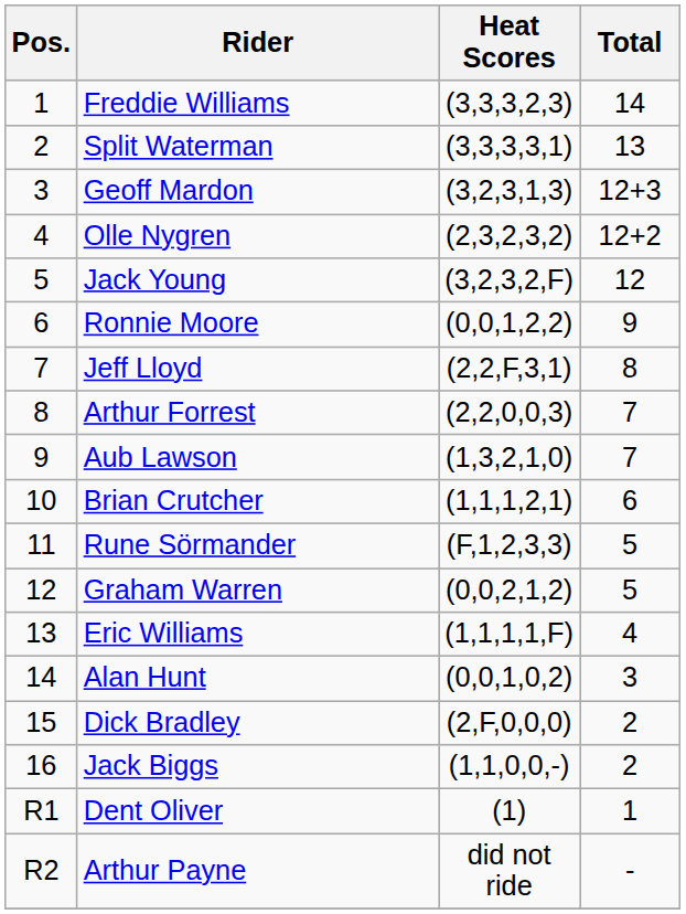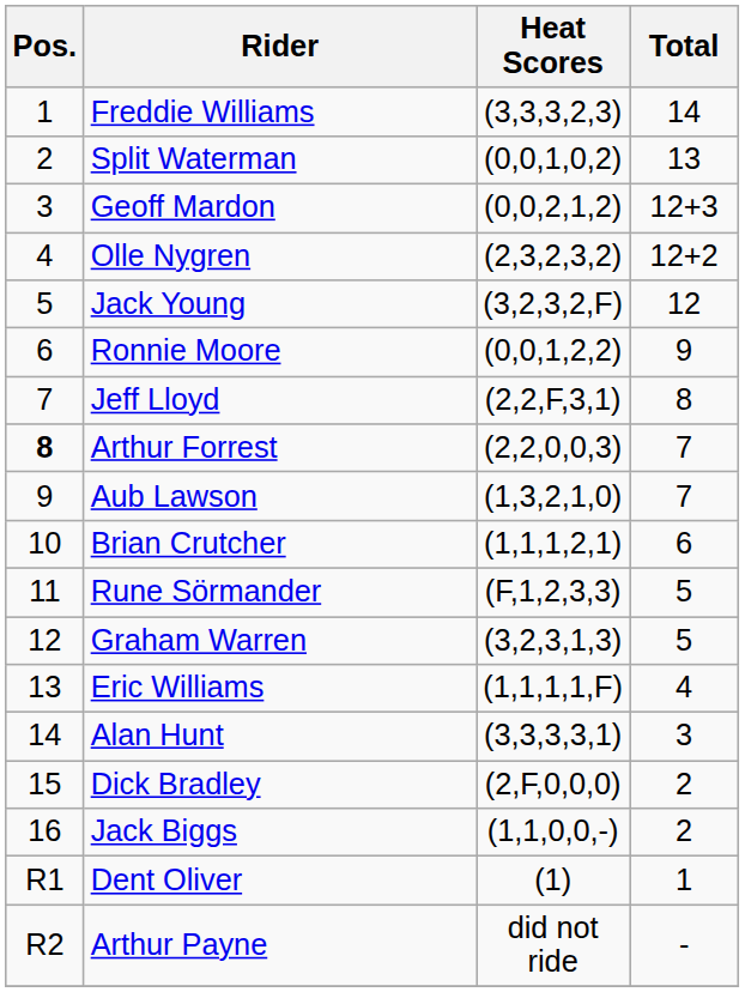 <table class=wikitable>
 <tr>
 <th width=25px>Pos.</th>
 <th width=200px>Rider</th>
 <th width=70px>Heat Scores</th>
 <th width=50px>Total</th>
 </tr>
 <tr align=center >
 <td>1</td>
 <td align=left> <a href='#'>Freddie Williams</a></td>
 <td>(3,3,3,2,3)</td>
 <td>14</td>
 </tr>
 <tr align=center >
 <td>2</td>
 <td align=left> <a href='#'>Split Waterman</a></td>
-<td>(3,3,3,3,1)</td>
+<td>(0,0,1,0,2)</td>
 <td>13</td>
 </tr>
 <tr align=center >
 <td>3</td>
 <td align=left> <a href='#'>Geoff Mardon</a></td>
-<td>(3,2,3,1,3)</td>
+<td>(0,0,2,1,2)</td>
 <td>12+3</td>
 </tr>
 <tr align=center>
 <td>4</td>
 <td align=left> <a href='#'>Olle Nygren</a></td>
 <td>(2,3,2,3,2)</td>
 <td>12+2</td>
 </tr>
 <tr align=center>
 <td>5</td>
 <td align=left> <a href='#'>Jack Young</a></td>
 <td>(3,2,3,2,F)</td>
 <td>12</td>
 </tr>
 <tr align=center>
 <td>6</td>
 <td align=left> <a href='#'>Ronnie Moore</a></td>
 <td>(0,0,1,2,2)</td>
 <td>9</td>
 </tr>
 <tr align=center>
 <td>7</td>
 <td align=left> <a href='#'>Jeff Lloyd</a></td>
 <td>(2,2,F,3,1)</td>
 <td>8</td>
 </tr>
 <tr align=center>
-<td>8</td>
+<td><strong>8</strong></td>
 <td align=left> <a href='#'>Arthur Forrest</a></td>
 <td>(2,2,0,0,3)</td>
 <td>7</td>
 </tr>
 <tr align=center>
 <td>9</td>
 <td align=left> <a href='#'>Aub Lawson</a></td>
 <td>(1,3,2,1,0)</td>
 <td>7</td>
 </tr>
 <tr align=center>
 <td>10</td>
 <td align=left> <a href='#'>Brian Crutcher</a></td>
 <td>(1,1,1,2,1)</td>
 <td>6</td>
 </tr>
 <tr align=center>
 <td>11</td>
 <td align=left> <a href='#'>Rune Sörmander</a></td>
 <td>(F,1,2,3,3)</td>
 <td>5</td>
 </tr>
 <tr align=center>
 <td>12</td>
 <td align=left> <a href='#'>Graham Warren</a></td>
-<td>(0,0,2,1,2)</td>
+<td>(3,2,3,1,3)</td>
 <td>5</td>
 </tr>
 <tr align=center>
 <td>13</td>
 <td align=left> <a href='#'>Eric Williams</a></td>
 <td>(1,1,1,1,F)</td>
 <td>4</td>
 </tr>
 <tr align=center>
 <td>14</td>
 <td align=left> <a href='#'>Alan Hunt</a></td>
-<td>(0,0,1,0,2)</td>
+<td>(3,3,3,3,1)</td>
 <td>3</td>
 </tr>
 <tr align=center>
 <td>15</td>
 <td align=left> <a href='#'>Dick Bradley</a></td>
 <td>(2,F,0,0,0)</td>
 <td>2</td>
 </tr>
 <tr align=center>
 <td>16</td>
 <td align=left> <a href='#'>Jack Biggs</a></td>
 <td>(1,1,0,0,-)</td>
 <td>2</td>
 </tr>
 <tr align=center>
 <td>R1</td>
 <td align=left> <a href='#'>Dent Oliver</a></td>
 <td>(1)</td>
 <td>1</td>
 </tr>
 <tr align=center>
 <td>R2</td>
 <td align=left> <a href='#'>Arthur Payne</a></td>
 <td>did not ride</td>
 <td>-</td>
 </tr>
 <tr align=center>
 </tr>
 </table>
